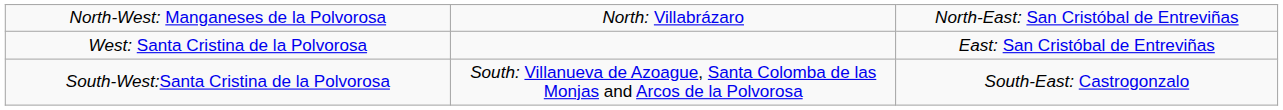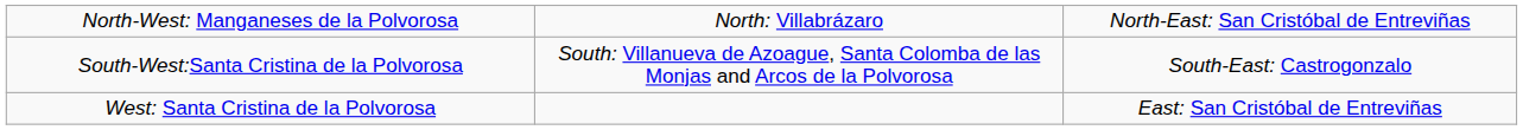 <table class="wikitable"  style="width:60%; margin:auto;">
 <tr style="text-align:center;">
 <td style="width:35%; "><em>North-West:</em> <a href='#'>Manganeses de la Polvorosa</a></td>
 <td style="width:30%; "><em>North:</em> <a href='#'>Villabrázaro</a></td>
 <td style="width:35%; "><em>North-East:</em> <a href='#'>San Cristóbal de Entreviñas</a></td>
 </tr>
+<tr style="text-align:center;">
+<td style="width:35%; "><em>South-West:</em><a href='#'>Santa Cristina de la Polvorosa</a></td>
+<td style="width:30%; "><em>South:</em> <a href='#'>Villanueva de Azoague</a>, <a href='#'>Santa Colomba de las Monjas</a> and <a href='#'>Arcos de la Polvorosa</a></td>
+<td style="width:35%; "><em>South-East:</em> <a href='#'>Castrogonzalo</a></td>
+</tr>
 <tr>
 <td style="width:10%; text-align:center;"><em>West:</em> <a href='#'>Santa Cristina de la Polvorosa</a></td>
 <td style="text-align:center; width:35%;"></td>
 <td style="width:30%; text-align:center;"><em>East:</em> <a href='#'>San Cristóbal de Entreviñas</a></td>
 </tr>
-<tr style="text-align:center;">
-<td style="width:35%; "><em>South-West:</em><a href='#'>Santa Cristina de la Polvorosa</a></td>
-<td style="width:30%; "><em>South:</em> <a href='#'>Villanueva de Azoague</a>, <a href='#'>Santa Colomba de las Monjas</a> and <a href='#'>Arcos de la Polvorosa</a></td>
-<td style="width:35%; "><em>South-East:</em> <a href='#'>Castrogonzalo</a></td>
-</tr>
 </table>
